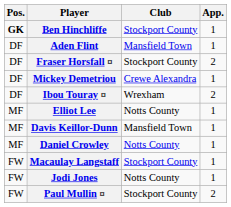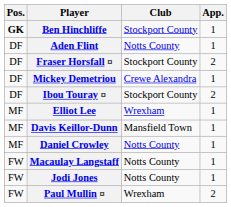 <table class="wikitable plainrowheaders" style="text-align: left">
 <tr>
 <th scope="col">Pos.</th>
 <th scope="col">Player</th>
 <th scope="col">Club</th>
 <th scope="col">App.</th>
 </tr>
 <tr>
 <td style="text-align:center"><strong>GK</strong></td>
 <th scope="row"><a href='#'>Ben Hinchliffe</a></th>
 <td><a href='#'>Stockport County</a></td>
 <td style="text-align:center">1</td>
 </tr>
 <tr>
 <td style="text-align:center">DF</td>
 <th scope="row"><a href='#'>Aden Flint</a></th>
-<td><a href='#'>Mansfield Town</a></td>
+<td><a href='#'>Notts County</a></td>
 <td style="text-align:center">1</td>
 </tr>
 <tr>
 <td style="text-align:center">DF</td>
 <th scope="row"><a href='#'>Fraser Horsfall</a> ¤</th>
 <td>Stockport County</td>
 <td style="text-align:center">2</td>
 </tr>
 <tr>
 <td style="text-align:center">DF</td>
 <th scope="row"><a href='#'>Mickey Demetriou</a></th>
 <td><a href='#'>Crewe Alexandra</a></td>
 <td style="text-align:center">1</td>
 </tr>
 <tr>
 <td style="text-align:center">DF</td>
 <th scope="row"><a href='#'>Ibou Touray</a> ¤</th>
-<td>Wrexham</td>
+<td>Stockport County</td>
 <td style="text-align:center">2</td>
 </tr>
 <tr>
 <td style="text-align:center">MF</td>
 <th scope="row"><a href='#'>Elliot Lee</a></th>
-<td>Notts County</td>
+<td><a href='#'>Wrexham</a></td>
 <td style="text-align:center">1</td>
 </tr>
 <tr>
 <td style="text-align:center">MF</td>
 <th scope="row"><a href='#'>Davis Keillor-Dunn</a></th>
 <td>Mansfield Town</td>
 <td style="text-align:center">1</td>
 </tr>
 <tr>
 <td style="text-align:center">MF</td>
 <th scope="row"><a href='#'>Daniel Crowley</a></th>
 <td><a href='#'>Notts County</a></td>
 <td style="text-align:center">1</td>
 </tr>
 <tr>
 <td style="text-align:center">FW</td>
 <th scope="row"><a href='#'>Macaulay Langstaff</a></th>
-<td><a href='#'>Stockport County</a></td>
+<td>Notts County</td>
 <td style="text-align:center">1</td>
 </tr>
 <tr>
 <td style="text-align:center">FW</td>
 <th scope="row"><a href='#'>Jodi Jones</a></th>
 <td>Notts County</td>
 <td style="text-align:center">1</td>
 </tr>
 <tr>
 <td style="text-align:center">FW</td>
 <th scope="row"><a href='#'>Paul Mullin</a> ¤</th>
-<td>Stockport County</td>
+<td>Wrexham</td>
 <td style="text-align:center">2</td>
 </tr>
 </table>
